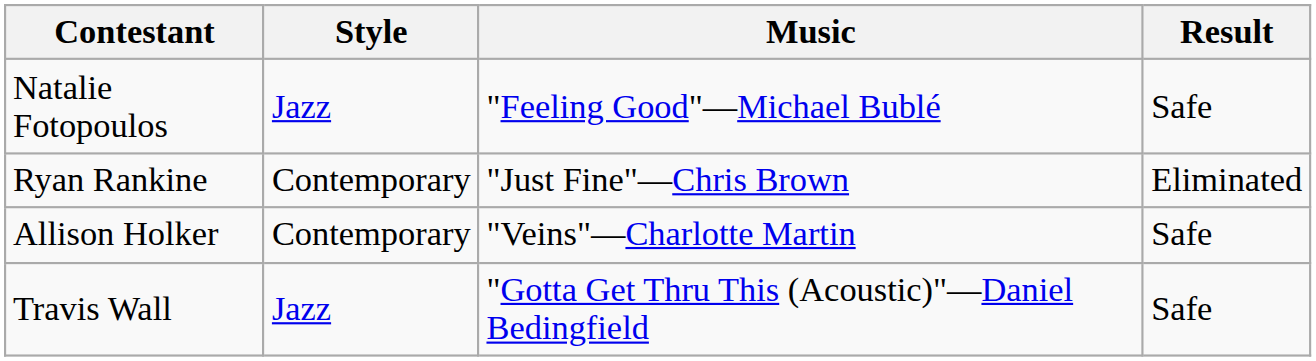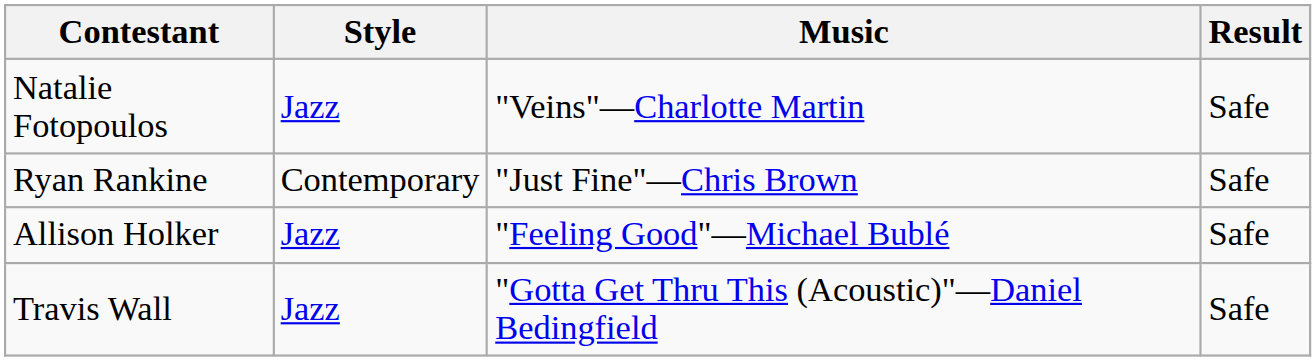 <table class="wikitable">
 <tr>
 <th>Contestant</th>
 <th>Style</th>
 <th>Music</th>
 <th>Result</th>
 </tr>
 <tr>
 <td>Natalie Fotopoulos</td>
 <td><a href='#'>Jazz</a></td>
-<td>"<a href='#'>Feeling Good</a>"—<a href='#'>Michael Bublé</a></td>
+<td>"Veins"—<a href='#'>Charlotte Martin</a></td>
 <td>Safe</td>
 </tr>
 <tr>
 <td>Ryan Rankine</td>
 <td>Contemporary</td>
 <td>"Just Fine"—<a href='#'>Chris Brown</a></td>
-<td>Eliminated</td>
+<td>Safe</td>
 </tr>
 <tr>
 <td>Allison Holker</td>
-<td>Contemporary</td>
-<td>"Veins"—<a href='#'>Charlotte Martin</a></td>
+<td><a href='#'>Jazz</a></td>
+<td>"<a href='#'>Feeling Good</a>"—<a href='#'>Michael Bublé</a></td>
 <td>Safe</td>
 </tr>
 <tr>
 <td>Travis Wall</td>
 <td><a href='#'>Jazz</a></td>
 <td>"<a href='#'>Gotta Get Thru This</a> (Acoustic)"—<a href='#'>Daniel Bedingfield</a></td>
 <td>Safe</td>
 </tr>
 </table>
